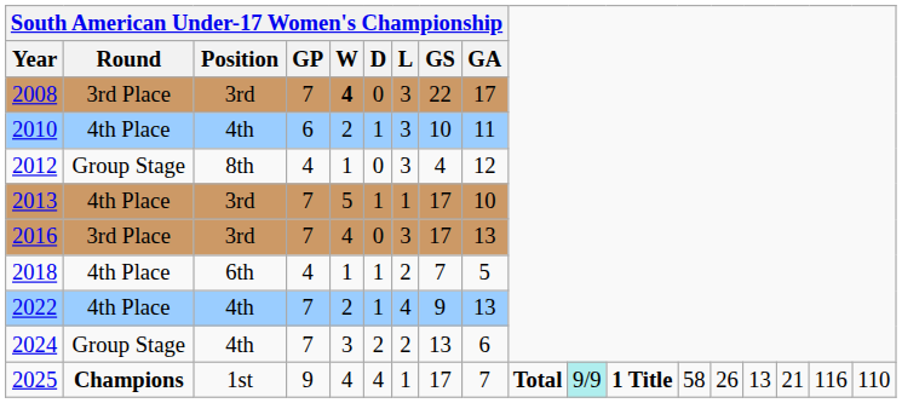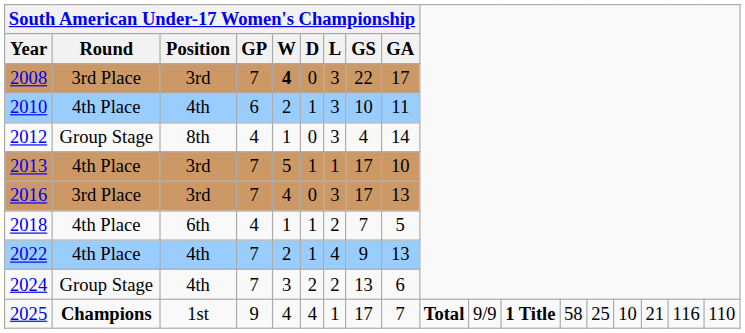 <table class="wikitable" style="text-align: center;">
 <tr>
 <th colspan=9><a href='#'>South American Under-17 Women's Championship</a></th>
 </tr>
 <tr>
 <th>Year</th>
 <th>Round</th>
 <th>Position</th>
 <th>GP</th>
 <th>W</th>
 <th>D</th>
 <th>L</th>
 <th>GS</th>
 <th>GA</th>
 </tr>
 <tr style="text-align:center; background:#c96;">
 <td> <a href='#'>2008</a></td>
 <td>3rd Place</td>
 <td>3rd</td>
 <td>7</td>
 <td><strong>4</strong></td>
 <td>0</td>
 <td>3</td>
 <td>22</td>
 <td>17</td>
 </tr>
 <tr style="text-align:center; background:#9acdff;">
 <td> <a href='#'>2010</a></td>
 <td>4th Place</td>
 <td>4th</td>
 <td>6</td>
 <td>2</td>
 <td>1</td>
 <td>3</td>
 <td>10</td>
 <td>11</td>
 </tr>
 <tr>
 <td> <a href='#'>2012</a></td>
 <td>Group Stage</td>
 <td>8th</td>
 <td>4</td>
 <td>1</td>
 <td>0</td>
 <td>3</td>
 <td>4</td>
-<td>12</td>
+<td>14</td>
 </tr>
 <tr style="text-align:center; background:#c96;">
 <td> <a href='#'>2013</a></td>
 <td>4th Place</td>
 <td>3rd</td>
 <td>7</td>
 <td>5</td>
 <td>1</td>
 <td>1</td>
 <td>17</td>
 <td>10</td>
 </tr>
 <tr style="text-align:center; background:#c96;">
 <td> <a href='#'>2016</a></td>
 <td>3rd Place</td>
 <td>3rd</td>
 <td>7</td>
 <td>4</td>
 <td>0</td>
 <td>3</td>
 <td>17</td>
 <td>13</td>
 </tr>
 <tr>
 <td> <a href='#'>2018</a></td>
 <td>4th Place</td>
 <td>6th</td>
 <td>4</td>
 <td>1</td>
 <td>1</td>
 <td>2</td>
 <td>7</td>
 <td>5</td>
 </tr>
 <tr style="text-align:center; background:#9acdff;">
 <td> <a href='#'>2022</a></td>
 <td>4th Place</td>
 <td>4th</td>
 <td>7</td>
 <td>2</td>
 <td>1</td>
 <td>4</td>
 <td>9</td>
 <td>13</td>
 </tr>
 <tr>
 <td> <a href='#'>2024</a></td>
 <td>Group Stage</td>
 <td>4th</td>
 <td>7</td>
 <td>3</td>
 <td>2</td>
 <td>2</td>
 <td>13</td>
 <td>6</td>
 </tr>
 <tr>
 <td> <a href='#'>2025</a></td>
 <td><strong>Champions</strong></td>
 <td>1st</td>
 <td>9</td>
 <td>4</td>
 <td>4</td>
 <td>1</td>
 <td>17</td>
 <td>7</td>
 <td><strong>Total</strong></td>
-<td style="background: paleturquoise;">9/9</td>
+<td>9/9</td>
 <td><strong>1 Title</strong></td>
 <td>58</td>
-<td>26</td>
-<td>13</td>
+<td>25</td>
+<td>10</td>
 <td>21</td>
 <td>116</td>
 <td>110</td>
 </tr>
 </table>
